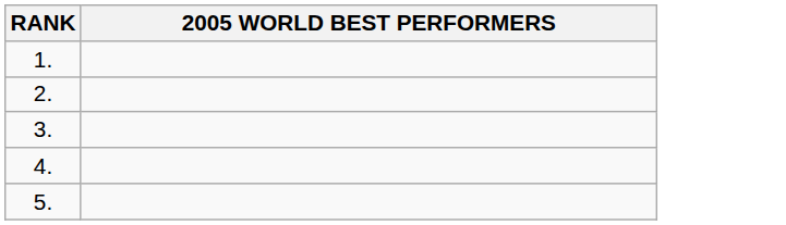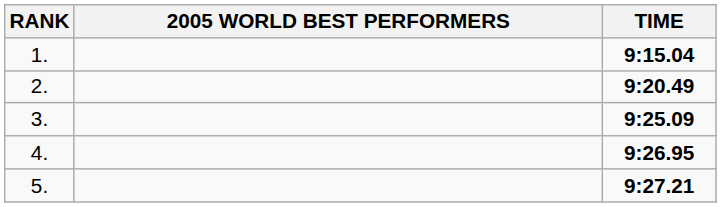 <table class="wikitable" style="font-size: 90%;">
 <tr>
 <th>RANK</th>
 <th align="center" style="width: 25em">2005 WORLD BEST PERFORMERS</th>
+<th align="center" style="width: 5em">TIME</th>
 </tr>
 <tr>
 <td align="center">1.</td>
 <td></td>
+<td align="center"><strong>9:15.04</strong></td>
 </tr>
 <tr>
 <td align="center">2.</td>
 <td></td>
+<td align="center"><strong>9:20.49</strong></td>
 </tr>
 <tr>
 <td align="center">3.</td>
 <td></td>
+<td align="center"><strong>9:25.09</strong></td>
 </tr>
 <tr>
 <td align="center">4.</td>
 <td></td>
+<td align="center"><strong>9:26.95</strong></td>
 </tr>
 <tr>
 <td align="center">5.</td>
 <td></td>
+<td align="center"><strong>9:27.21</strong></td>
 </tr>
 </table>
